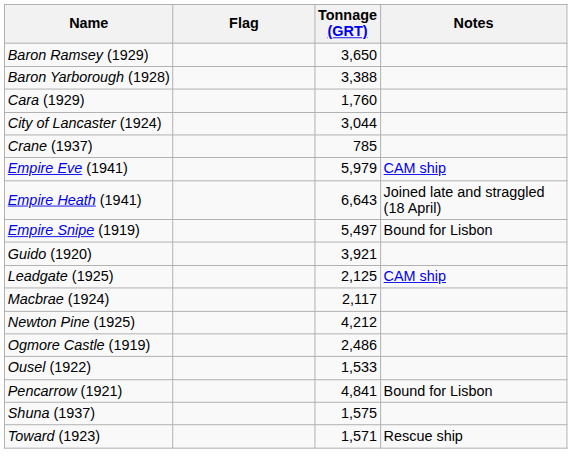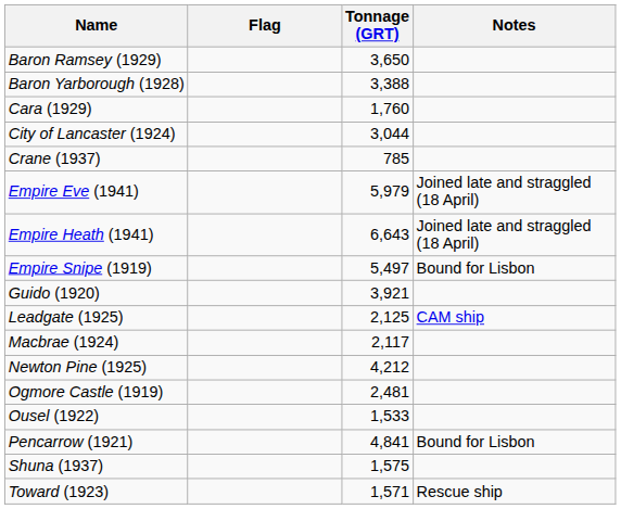 <table class="wikitable sortable">
 <tr>
 <th scope="col" width="180px">Name</th>
 <th scope="col" width="150px">Flag</th>
 <th scope="col" width="30px">Tonnage <a href='#'>(GRT)</a></th>
 <th scope="col" width="200px">Notes</th>
 </tr>
 <tr>
 <td align="left"><em>Baron Ramsey</em> (1929)</td>
 <td align="left"></td>
 <td align="right">3,650</td>
 <td></td>
 </tr>
 <tr>
 <td align="left"><em>Baron Yarborough</em> (1928)</td>
 <td align="left"></td>
 <td align="right">3,388</td>
 <td></td>
 </tr>
 <tr>
 <td align="left"><em>Cara</em> (1929)</td>
 <td align="left"></td>
 <td align="right">1,760</td>
 <td></td>
 </tr>
 <tr>
 <td align="left"><em>City of Lancaster</em> (1924)</td>
 <td align="left"></td>
 <td align="right">3,044</td>
 <td></td>
 </tr>
 <tr>
 <td align="left"><em>Crane</em> (1937)</td>
 <td align="left"></td>
 <td align="right">785</td>
 <td></td>
 </tr>
 <tr>
 <td align="left"><em><a href='#'>Empire Eve</a></em> (1941)</td>
 <td align="left"></td>
 <td align="right">5,979</td>
-<td align="left"><a href='#'>CAM ship</a></td>
+<td align="left">Joined late and straggled (18 April)</td>
 </tr>
 <tr>
 <td align="left"><em><a href='#'>Empire Heath</a></em> (1941)</td>
 <td align="left"></td>
 <td align="right">6,643</td>
 <td align="left">Joined late and straggled (18 April)</td>
 </tr>
 <tr>
 <td align="left"><em><a href='#'>Empire Snipe</a></em> (1919)</td>
 <td align="left"></td>
 <td align="right">5,497</td>
 <td align="left">Bound for Lisbon</td>
 </tr>
 <tr>
 <td align="left"><em>Guido</em> (1920)</td>
 <td align="left"></td>
 <td align="right">3,921</td>
 <td></td>
 </tr>
 <tr>
 <td align="left"><em>Leadgate</em> (1925)</td>
 <td align="left"></td>
 <td align="right">2,125</td>
 <td align="left"><a href='#'>CAM ship</a></td>
 </tr>
 <tr>
 <td align="left"><em>Macbrae</em> (1924)</td>
 <td align="left"></td>
 <td align="right">2,117</td>
 <td></td>
 </tr>
 <tr>
 <td align="left"><em>Newton Pine</em> (1925)</td>
 <td align="left"></td>
 <td align="right">4,212</td>
 <td></td>
 </tr>
 <tr>
 <td align="left"><em>Ogmore Castle</em> (1919)</td>
 <td align="left"></td>
-<td align="right">2,486</td>
+<td align="right">2,481</td>
 <td></td>
 </tr>
 <tr>
 <td align="left"><em>Ousel</em> (1922)</td>
 <td align="left"></td>
 <td align="right">1,533</td>
 <td></td>
 </tr>
 <tr>
 <td align="left"><em>Pencarrow</em> (1921)</td>
 <td align="left"></td>
 <td align="right">4,841</td>
 <td align="left">Bound for Lisbon</td>
 </tr>
 <tr>
 <td align="left"><em>Shuna</em> (1937)</td>
 <td align="left"></td>
 <td align="right">1,575</td>
 <td></td>
 </tr>
 <tr>
 <td align="left"><em>Toward</em> (1923)</td>
 <td align="left"></td>
 <td align="right">1,571</td>
 <td align="left">Rescue ship</td>
 </tr>
 </table>
